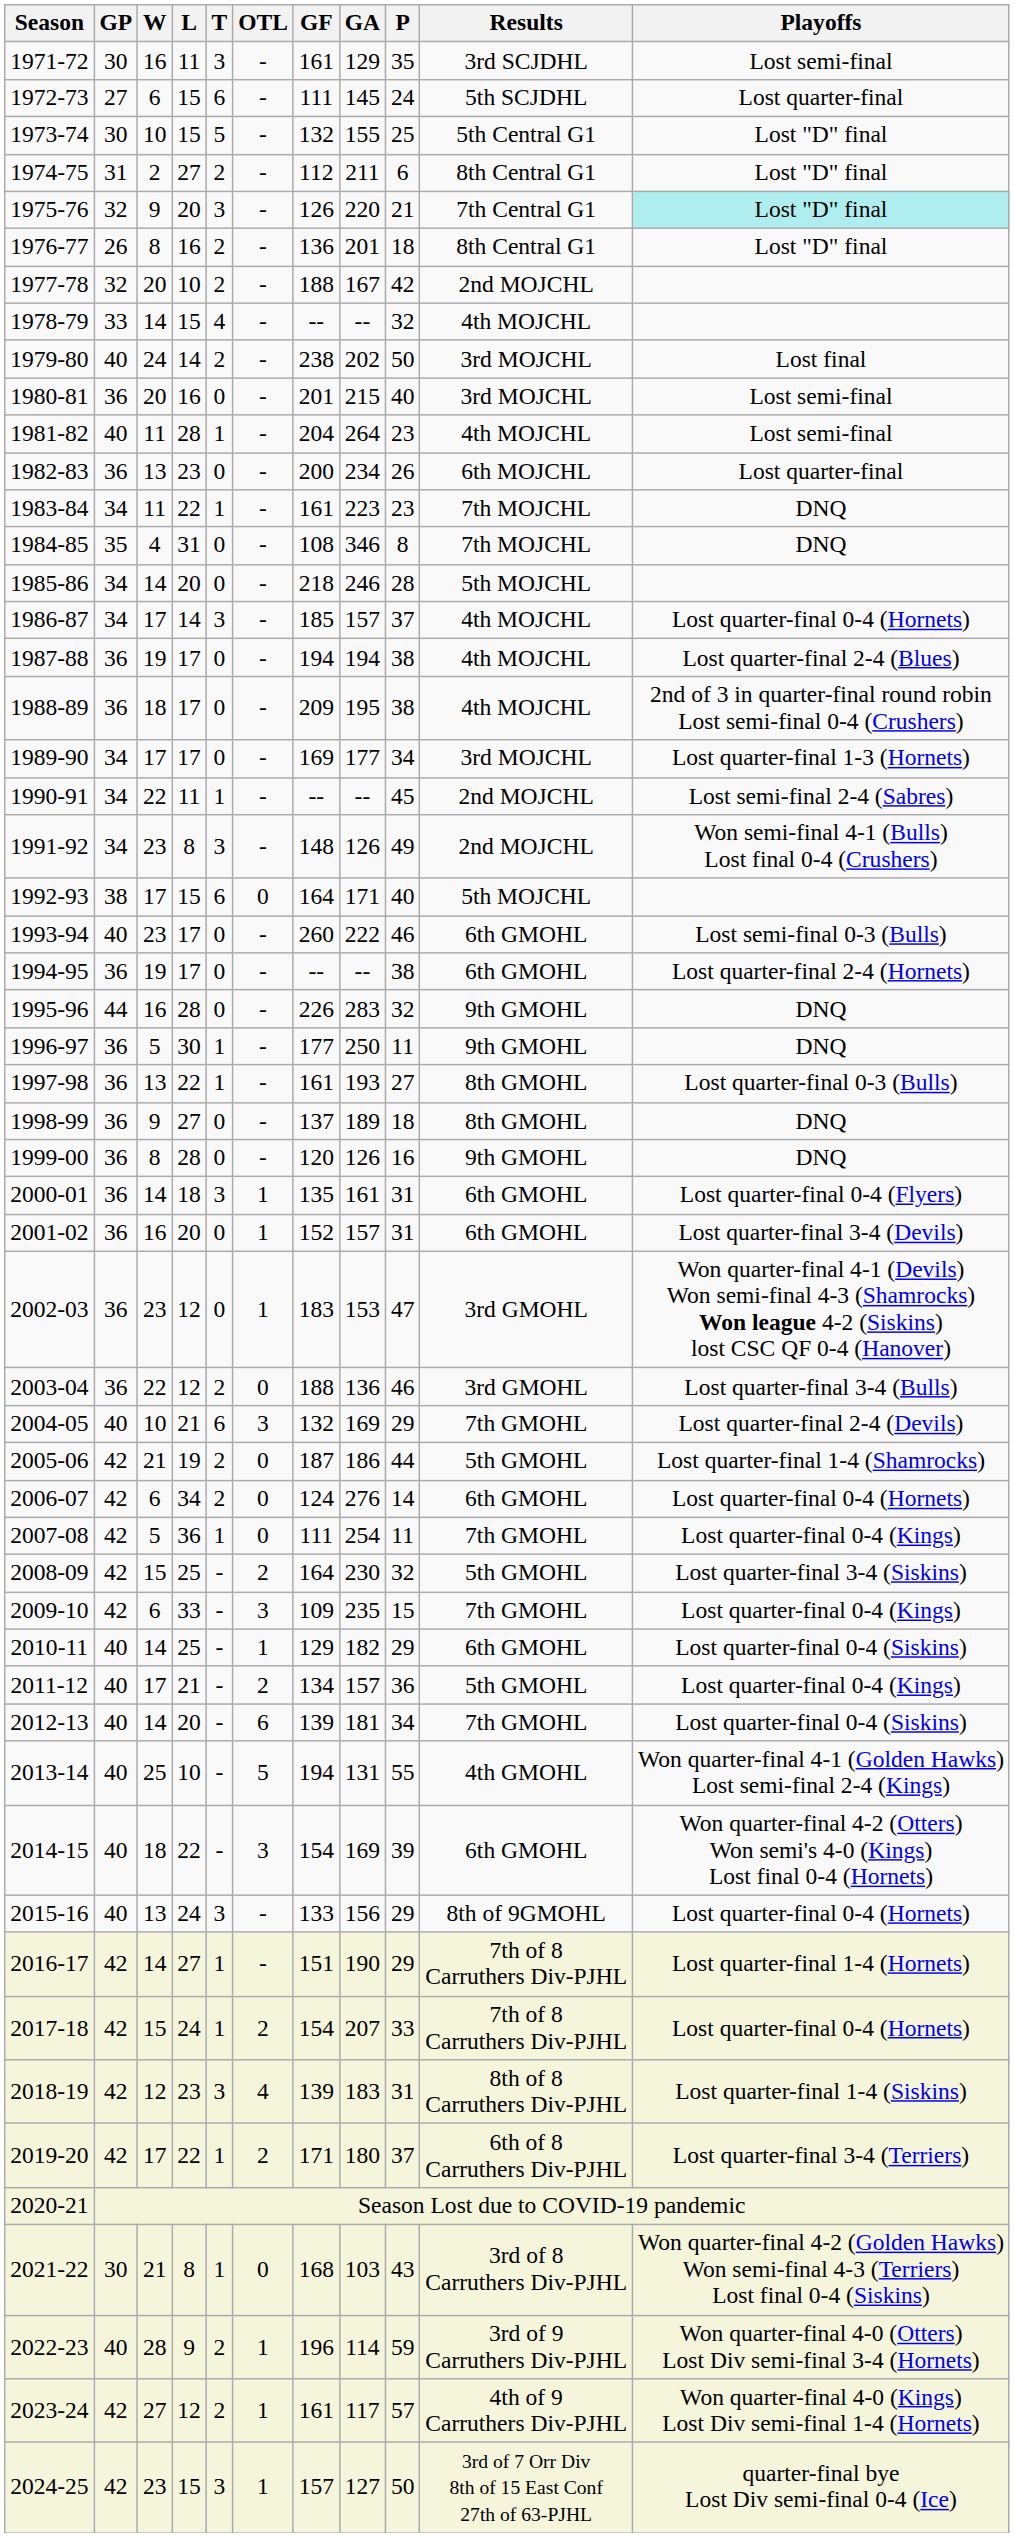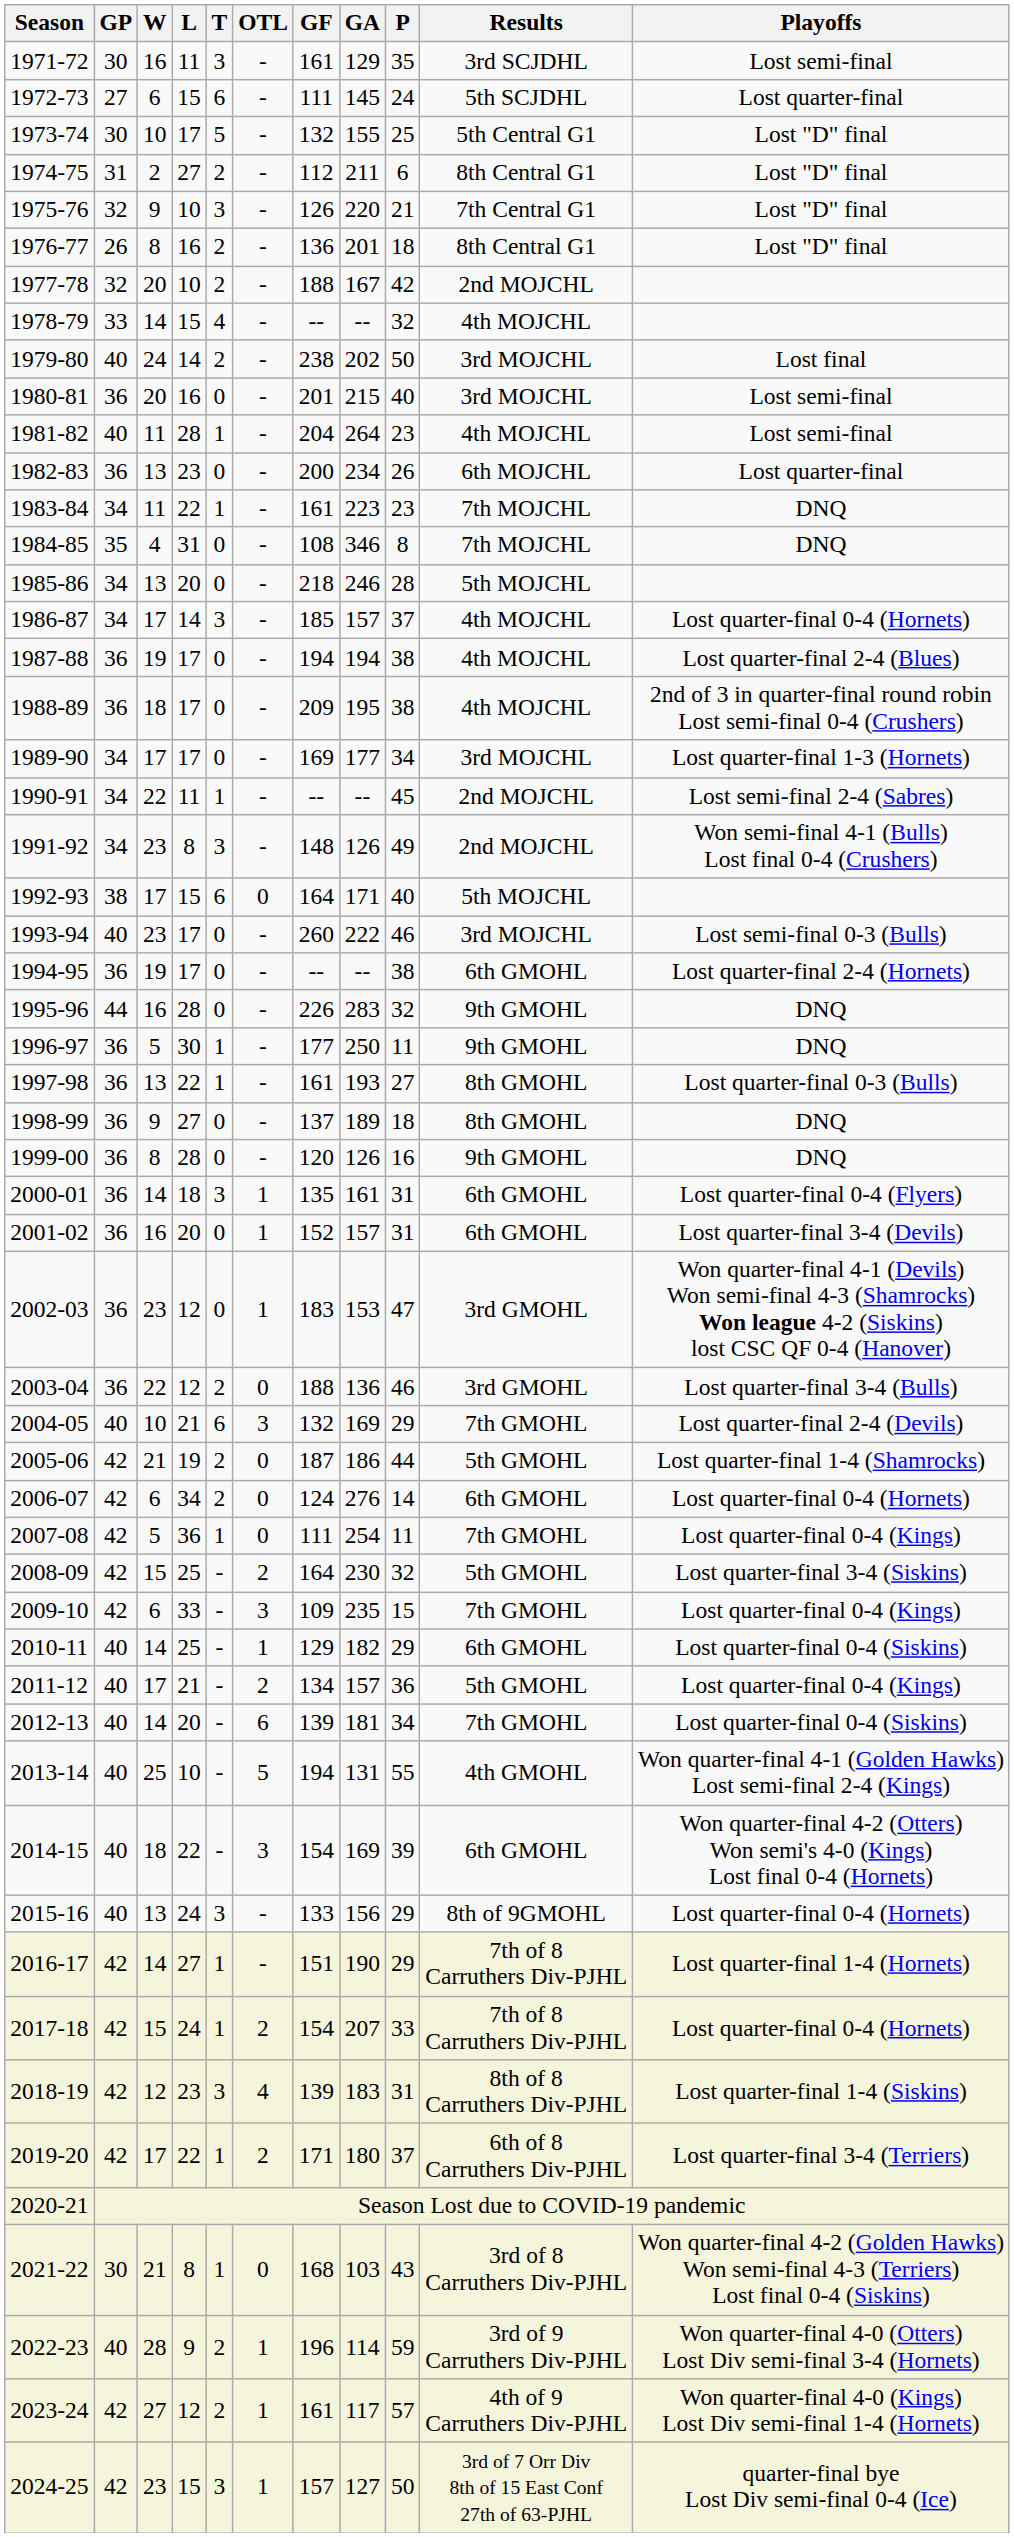 <table class="wikitable">
 <tr>
 <th>Season</th>
 <th>GP</th>
 <th>W</th>
 <th>L</th>
 <th>T</th>
 <th>OTL</th>
 <th>GF</th>
 <th>GA</th>
 <th>P</th>
 <th>Results</th>
 <th>Playoffs</th>
 </tr>
 <tr align="center">
 <td>1971-72</td>
 <td>30</td>
 <td>16</td>
 <td>11</td>
 <td>3</td>
 <td>-</td>
 <td>161</td>
 <td>129</td>
 <td>35</td>
 <td>3rd SCJDHL</td>
 <td>Lost semi-final</td>
 </tr>
 <tr align="center">
 <td>1972-73</td>
 <td>27</td>
 <td>6</td>
 <td>15</td>
 <td>6</td>
 <td>-</td>
 <td>111</td>
 <td>145</td>
 <td>24</td>
 <td>5th SCJDHL</td>
 <td>Lost quarter-final</td>
 </tr>
 <tr align="center">
 <td>1973-74</td>
 <td>30</td>
 <td>10</td>
-<td>15</td>
+<td>17</td>
 <td>5</td>
 <td>-</td>
 <td>132</td>
 <td>155</td>
 <td>25</td>
 <td>5th Central G1</td>
 <td>Lost "D" final</td>
 </tr>
 <tr align="center">
 <td>1974-75</td>
 <td>31</td>
 <td>2</td>
 <td>27</td>
 <td>2</td>
 <td>-</td>
 <td>112</td>
 <td>211</td>
 <td>6</td>
 <td>8th Central G1</td>
 <td>Lost "D" final</td>
 </tr>
 <tr align="center">
 <td>1975-76</td>
 <td>32</td>
 <td>9</td>
-<td>20</td>
+<td>10</td>
 <td>3</td>
 <td>-</td>
 <td>126</td>
 <td>220</td>
 <td>21</td>
 <td>7th Central G1</td>
-<td style="background: paleturquoise;">Lost "D" final</td>
+<td>Lost "D" final</td>
 </tr>
 <tr align="center">
 <td>1976-77</td>
 <td>26</td>
 <td>8</td>
 <td>16</td>
 <td>2</td>
 <td>-</td>
 <td>136</td>
 <td>201</td>
 <td>18</td>
 <td>8th Central G1</td>
 <td>Lost "D" final</td>
 </tr>
 <tr align="center">
 <td>1977-78</td>
 <td>32</td>
 <td>20</td>
 <td>10</td>
 <td>2</td>
 <td>-</td>
 <td>188</td>
 <td>167</td>
 <td>42</td>
 <td>2nd MOJCHL</td>
 <td></td>
 </tr>
 <tr align="center">
 <td>1978-79</td>
 <td>33</td>
 <td>14</td>
 <td>15</td>
 <td>4</td>
 <td>-</td>
 <td>--</td>
 <td>--</td>
 <td>32</td>
 <td>4th MOJCHL</td>
 <td></td>
 </tr>
 <tr align="center">
 <td>1979-80</td>
 <td>40</td>
 <td>24</td>
 <td>14</td>
 <td>2</td>
 <td>-</td>
 <td>238</td>
 <td>202</td>
 <td>50</td>
 <td>3rd MOJCHL</td>
 <td>Lost final</td>
 </tr>
 <tr align="center">
 <td>1980-81</td>
 <td>36</td>
 <td>20</td>
 <td>16</td>
 <td>0</td>
 <td>-</td>
 <td>201</td>
 <td>215</td>
 <td>40</td>
 <td>3rd MOJCHL</td>
 <td>Lost semi-final</td>
 </tr>
 <tr align="center">
 <td>1981-82</td>
 <td>40</td>
 <td>11</td>
 <td>28</td>
 <td>1</td>
 <td>-</td>
 <td>204</td>
 <td>264</td>
 <td>23</td>
 <td>4th MOJCHL</td>
 <td>Lost semi-final</td>
 </tr>
 <tr align="center">
 <td>1982-83</td>
 <td>36</td>
 <td>13</td>
 <td>23</td>
 <td>0</td>
 <td>-</td>
 <td>200</td>
 <td>234</td>
 <td>26</td>
 <td>6th MOJCHL</td>
 <td>Lost quarter-final</td>
 </tr>
 <tr align="center">
 <td>1983-84</td>
 <td>34</td>
 <td>11</td>
 <td>22</td>
 <td>1</td>
 <td>-</td>
 <td>161</td>
 <td>223</td>
 <td>23</td>
 <td>7th MOJCHL</td>
 <td>DNQ</td>
 </tr>
 <tr align="center">
 <td>1984-85</td>
 <td>35</td>
 <td>4</td>
 <td>31</td>
 <td>0</td>
 <td>-</td>
 <td>108</td>
 <td>346</td>
 <td>8</td>
 <td>7th MOJCHL</td>
 <td>DNQ</td>
 </tr>
 <tr align="center">
 <td>1985-86</td>
 <td>34</td>
-<td>14</td>
+<td>13</td>
 <td>20</td>
 <td>0</td>
 <td>-</td>
 <td>218</td>
 <td>246</td>
 <td>28</td>
 <td>5th MOJCHL</td>
 <td></td>
 </tr>
 <tr align="center">
 <td>1986-87</td>
 <td>34</td>
 <td>17</td>
 <td>14</td>
 <td>3</td>
 <td>-</td>
 <td>185</td>
 <td>157</td>
 <td>37</td>
 <td>4th MOJCHL</td>
 <td>Lost quarter-final 0-4 (<a href='#'>Hornets</a>)</td>
 </tr>
 <tr align="center">
 <td>1987-88</td>
 <td>36</td>
 <td>19</td>
 <td>17</td>
 <td>0</td>
 <td>-</td>
 <td>194</td>
 <td>194</td>
 <td>38</td>
 <td>4th MOJCHL</td>
 <td>Lost quarter-final 2-4 (<a href='#'>Blues</a>)</td>
 </tr>
 <tr align="center">
 <td>1988-89</td>
 <td>36</td>
 <td>18</td>
 <td>17</td>
 <td>0</td>
 <td>-</td>
 <td>209</td>
 <td>195</td>
 <td>38</td>
 <td>4th MOJCHL</td>
 <td>2nd of 3 in quarter-final round robin<br>Lost semi-final 0-4 (<a href='#'>Crushers</a>)</td>
 </tr>
 <tr align="center">
 <td>1989-90</td>
 <td>34</td>
 <td>17</td>
 <td>17</td>
 <td>0</td>
 <td>-</td>
 <td>169</td>
 <td>177</td>
 <td>34</td>
 <td>3rd MOJCHL</td>
 <td>Lost quarter-final 1-3 (<a href='#'>Hornets</a>)</td>
 </tr>
 <tr align="center">
 <td>1990-91</td>
 <td>34</td>
 <td>22</td>
 <td>11</td>
 <td>1</td>
 <td>-</td>
 <td>--</td>
 <td>--</td>
 <td>45</td>
 <td>2nd MOJCHL</td>
 <td>Lost semi-final 2-4 (<a href='#'>Sabres</a>)</td>
 </tr>
 <tr align="center">
 <td>1991-92</td>
 <td>34</td>
 <td>23</td>
 <td>8</td>
 <td>3</td>
 <td>-</td>
 <td>148</td>
 <td>126</td>
 <td>49</td>
 <td>2nd MOJCHL</td>
 <td>Won semi-final 4-1 (<a href='#'>Bulls</a>)<br>Lost final 0-4 (<a href='#'>Crushers</a>)</td>
 </tr>
 <tr align="center">
 <td>1992-93</td>
 <td>38</td>
 <td>17</td>
 <td>15</td>
 <td>6</td>
 <td>0</td>
 <td>164</td>
 <td>171</td>
 <td>40</td>
 <td>5th MOJCHL</td>
 <td></td>
 </tr>
 <tr align="center">
 <td>1993-94</td>
 <td>40</td>
 <td>23</td>
 <td>17</td>
 <td>0</td>
 <td>-</td>
 <td>260</td>
 <td>222</td>
 <td>46</td>
-<td>6th GMOHL</td>
+<td>3rd MOJCHL</td>
 <td>Lost semi-final 0-3 (<a href='#'>Bulls</a>)</td>
 </tr>
 <tr align="center">
 <td>1994-95</td>
 <td>36</td>
 <td>19</td>
 <td>17</td>
 <td>0</td>
 <td>-</td>
 <td>--</td>
 <td>--</td>
 <td>38</td>
 <td>6th GMOHL</td>
 <td>Lost quarter-final 2-4 (<a href='#'>Hornets</a>)</td>
 </tr>
 <tr align="center">
 <td>1995-96</td>
 <td>44</td>
 <td>16</td>
 <td>28</td>
 <td>0</td>
 <td>-</td>
 <td>226</td>
 <td>283</td>
 <td>32</td>
 <td>9th GMOHL</td>
 <td>DNQ</td>
 </tr>
 <tr align="center">
 <td>1996-97</td>
 <td>36</td>
 <td>5</td>
 <td>30</td>
 <td>1</td>
 <td>-</td>
 <td>177</td>
 <td>250</td>
 <td>11</td>
 <td>9th GMOHL</td>
 <td>DNQ</td>
 </tr>
 <tr align="center">
 <td>1997-98</td>
 <td>36</td>
 <td>13</td>
 <td>22</td>
 <td>1</td>
 <td>-</td>
 <td>161</td>
 <td>193</td>
 <td>27</td>
 <td>8th GMOHL</td>
 <td>Lost quarter-final 0-3 (<a href='#'>Bulls</a>)</td>
 </tr>
 <tr align="center">
 <td>1998-99</td>
 <td>36</td>
 <td>9</td>
 <td>27</td>
 <td>0</td>
 <td>-</td>
 <td>137</td>
 <td>189</td>
 <td>18</td>
 <td>8th GMOHL</td>
 <td>DNQ</td>
 </tr>
 <tr align="center">
 <td>1999-00</td>
 <td>36</td>
 <td>8</td>
 <td>28</td>
 <td>0</td>
 <td>-</td>
 <td>120</td>
 <td>126</td>
 <td>16</td>
 <td>9th GMOHL</td>
 <td>DNQ</td>
 </tr>
 <tr align="center">
 <td>2000-01</td>
 <td>36</td>
 <td>14</td>
 <td>18</td>
 <td>3</td>
 <td>1</td>
 <td>135</td>
 <td>161</td>
 <td>31</td>
 <td>6th GMOHL</td>
 <td>Lost quarter-final 0-4 (<a href='#'>Flyers</a>)</td>
 </tr>
 <tr align="center">
 <td>2001-02</td>
 <td>36</td>
 <td>16</td>
 <td>20</td>
 <td>0</td>
 <td>1</td>
 <td>152</td>
 <td>157</td>
 <td>31</td>
 <td>6th GMOHL</td>
 <td>Lost quarter-final 3-4 (<a href='#'>Devils</a>)</td>
 </tr>
 <tr align="center">
 <td>2002-03</td>
 <td>36</td>
 <td>23</td>
 <td>12</td>
 <td>0</td>
 <td>1</td>
 <td>183</td>
 <td>153</td>
 <td>47</td>
 <td>3rd GMOHL</td>
 <td>Won quarter-final 4-1 (<a href='#'>Devils</a>)<br>Won semi-final 4-3 (<a href='#'>Shamrocks</a>)<br><strong>Won league</strong> 4-2 (<a href='#'>Siskins</a>)<br> lost CSC QF 0-4 (<a href='#'>Hanover</a>)</td>
 </tr>
 <tr align="center">
 <td>2003-04</td>
 <td>36</td>
 <td>22</td>
 <td>12</td>
 <td>2</td>
 <td>0</td>
 <td>188</td>
 <td>136</td>
 <td>46</td>
 <td>3rd GMOHL</td>
 <td>Lost quarter-final 3-4 (<a href='#'>Bulls</a>)</td>
 </tr>
 <tr align="center">
 <td>2004-05</td>
 <td>40</td>
 <td>10</td>
 <td>21</td>
 <td>6</td>
 <td>3</td>
 <td>132</td>
 <td>169</td>
 <td>29</td>
 <td>7th GMOHL</td>
 <td>Lost quarter-final 2-4 (<a href='#'>Devils</a>)</td>
 </tr>
 <tr align="center">
 <td>2005-06</td>
 <td>42</td>
 <td>21</td>
 <td>19</td>
 <td>2</td>
 <td>0</td>
 <td>187</td>
 <td>186</td>
 <td>44</td>
 <td>5th GMOHL</td>
 <td>Lost quarter-final 1-4 (<a href='#'>Shamrocks</a>)</td>
 </tr>
 <tr align="center">
 <td>2006-07</td>
 <td>42</td>
 <td>6</td>
 <td>34</td>
 <td>2</td>
 <td>0</td>
 <td>124</td>
 <td>276</td>
 <td>14</td>
 <td>6th GMOHL</td>
 <td>Lost quarter-final 0-4 (<a href='#'>Hornets</a>)</td>
 </tr>
 <tr align="center">
 <td>2007-08</td>
 <td>42</td>
 <td>5</td>
 <td>36</td>
 <td>1</td>
 <td>0</td>
 <td>111</td>
 <td>254</td>
 <td>11</td>
 <td>7th GMOHL</td>
 <td>Lost quarter-final 0-4 (<a href='#'>Kings</a>)</td>
 </tr>
 <tr align="center">
 <td>2008-09</td>
 <td>42</td>
 <td>15</td>
 <td>25</td>
 <td>-</td>
 <td>2</td>
 <td>164</td>
 <td>230</td>
 <td>32</td>
 <td>5th GMOHL</td>
 <td>Lost quarter-final 3-4 (<a href='#'>Siskins</a>)</td>
 </tr>
 <tr align="center">
 <td>2009-10</td>
 <td>42</td>
 <td>6</td>
 <td>33</td>
 <td>-</td>
 <td>3</td>
 <td>109</td>
 <td>235</td>
 <td>15</td>
 <td>7th GMOHL</td>
 <td>Lost quarter-final 0-4 (<a href='#'>Kings</a>)</td>
 </tr>
 <tr align="center">
 <td>2010-11</td>
 <td>40</td>
 <td>14</td>
 <td>25</td>
 <td>-</td>
 <td>1</td>
 <td>129</td>
 <td>182</td>
 <td>29</td>
 <td>6th GMOHL</td>
 <td>Lost quarter-final 0-4 (<a href='#'>Siskins</a>)</td>
 </tr>
 <tr align="center">
 <td>2011-12</td>
 <td>40</td>
 <td>17</td>
 <td>21</td>
 <td>-</td>
 <td>2</td>
 <td>134</td>
 <td>157</td>
 <td>36</td>
 <td>5th GMOHL</td>
 <td>Lost quarter-final 0-4 (<a href='#'>Kings</a>)</td>
 </tr>
 <tr align="center">
 <td>2012-13</td>
 <td>40</td>
 <td>14</td>
 <td>20</td>
 <td>-</td>
 <td>6</td>
 <td>139</td>
 <td>181</td>
 <td>34</td>
 <td>7th GMOHL</td>
 <td>Lost quarter-final 0-4 (<a href='#'>Siskins</a>)</td>
 </tr>
 <tr align="center">
 <td>2013-14</td>
 <td>40</td>
 <td>25</td>
 <td>10</td>
 <td>-</td>
 <td>5</td>
 <td>194</td>
 <td>131</td>
 <td>55</td>
 <td>4th GMOHL</td>
 <td>Won quarter-final 4-1 (<a href='#'>Golden Hawks</a>)<br>Lost semi-final 2-4 (<a href='#'>Kings</a>)</td>
 </tr>
 <tr align="center">
 <td>2014-15</td>
 <td>40</td>
 <td>18</td>
 <td>22</td>
 <td>-</td>
 <td>3</td>
 <td>154</td>
 <td>169</td>
 <td>39</td>
 <td>6th GMOHL</td>
 <td>Won quarter-final 4-2 (<a href='#'>Otters</a>)<br>Won semi's 4-0 (<a href='#'>Kings</a>)<br>Lost final 0-4 (<a href='#'>Hornets</a>)</td>
 </tr>
 <tr align="center">
 <td>2015-16</td>
 <td>40</td>
 <td>13</td>
 <td>24</td>
 <td>3</td>
 <td>-</td>
 <td>133</td>
 <td>156</td>
 <td>29</td>
 <td>8th of 9GMOHL</td>
 <td>Lost quarter-final 0-4 (<a href='#'>Hornets</a>)</td>
 </tr>
 <tr align="center" bgcolor="beige">
 <td>2016-17</td>
 <td>42</td>
 <td>14</td>
 <td>27</td>
 <td>1</td>
 <td>-</td>
 <td>151</td>
 <td>190</td>
 <td>29</td>
 <td>7th of 8<br>Carruthers Div-PJHL</td>
 <td>Lost quarter-final 1-4 (<a href='#'>Hornets</a>)</td>
 </tr>
 <tr align="center" bgcolor="beige">
 <td>2017-18</td>
 <td>42</td>
 <td>15</td>
 <td>24</td>
 <td>1</td>
 <td>2</td>
 <td>154</td>
 <td>207</td>
 <td>33</td>
 <td>7th of 8<br>Carruthers Div-PJHL</td>
 <td>Lost quarter-final 0-4 (<a href='#'>Hornets</a>)</td>
 </tr>
 <tr align="center" bgcolor="beige">
 <td>2018-19</td>
 <td>42</td>
 <td>12</td>
 <td>23</td>
 <td>3</td>
 <td>4</td>
 <td>139</td>
 <td>183</td>
 <td>31</td>
 <td>8th of 8<br>Carruthers Div-PJHL</td>
 <td>Lost quarter-final 1-4 (<a href='#'>Siskins</a>)</td>
 </tr>
 <tr align="center" bgcolor="beige">
 <td>2019-20</td>
 <td>42</td>
 <td>17</td>
 <td>22</td>
 <td>1</td>
 <td>2</td>
 <td>171</td>
 <td>180</td>
 <td>37</td>
 <td>6th of 8<br>Carruthers Div-PJHL</td>
 <td>Lost quarter-final 3-4 (<a href='#'>Terriers</a>)</td>
 </tr>
 <tr align="center" bgcolor="beige">
 <td>2020-21</td>
 <td colspan="10">Season Lost due to COVID-19 pandemic</td>
 </tr>
 <tr align="center" bgcolor="beige">
 <td>2021-22</td>
 <td>30</td>
 <td>21</td>
 <td>8</td>
 <td>1</td>
 <td>0</td>
 <td>168</td>
 <td>103</td>
 <td>43</td>
 <td>3rd of 8<br>Carruthers Div-PJHL</td>
 <td>Won quarter-final 4-2 (<a href='#'>Golden Hawks</a>)<br>Won semi-final 4-3 (<a href='#'>Terriers</a>)<br>Lost final 0-4 (<a href='#'>Siskins</a>)</td>
 </tr>
 <tr align="center" bgcolor="beige">
 <td>2022-23</td>
 <td>40</td>
 <td>28</td>
 <td>9</td>
 <td>2</td>
 <td>1</td>
 <td>196</td>
 <td>114</td>
 <td>59</td>
 <td>3rd of 9<br>Carruthers Div-PJHL</td>
 <td>Won quarter-final 4-0 (<a href='#'>Otters</a>)<br>Lost Div semi-final 3-4 (<a href='#'>Hornets</a>)</td>
 </tr>
 <tr align="center" bgcolor="beige">
 <td>2023-24</td>
 <td>42</td>
 <td>27</td>
 <td>12</td>
 <td>2</td>
 <td>1</td>
 <td>161</td>
 <td>117</td>
 <td>57</td>
 <td>4th of 9<br>Carruthers Div-PJHL</td>
 <td>Won quarter-final 4-0 (<a href='#'>Kings</a>)<br>Lost Div semi-final 1-4 (<a href='#'>Hornets</a>)</td>
 </tr>
 <tr align="center" bgcolor="beige">
 <td>2024-25</td>
 <td>42</td>
 <td>23</td>
 <td>15</td>
 <td>3</td>
 <td>1</td>
 <td>157</td>
 <td>127</td>
 <td>50</td>
 <td><small>3rd of 7 Orr Div<br>8th of 15 East Conf<br>27th of 63-PJHL</small></td>
 <td>quarter-final bye<br>Lost Div semi-final 0-4 (<a href='#'>Ice</a>)</td>
 </tr>
 </table>
